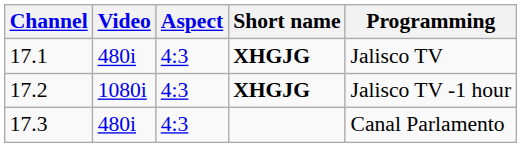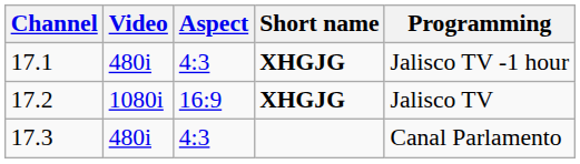 <table class="wikitable sortable">
 <tr>
 <th><a href='#'>Channel</a></th>
 <th><a href='#'>Video</a></th>
 <th><a href='#'>Aspect</a></th>
 <th>Short name</th>
 <th>Programming</th>
 </tr>
 <tr>
 <td>17.1</td>
 <td rowspan=1><a href='#'>480i</a></td>
 <td rowspan=1><a href='#'>4:3</a></td>
 <td><strong>XHGJG</strong></td>
-<td>Jalisco TV</td>
+<td>Jalisco TV -1 hour</td>
 </tr>
 <tr>
 <td>17.2</td>
 <td rowspan=1><a href='#'>1080i</a></td>
-<td rowspan=1><a href='#'>4:3</a></td>
+<td><a href='#'>16:9</a></td>
 <td><strong>XHGJG</strong></td>
-<td>Jalisco TV -1 hour</td>
+<td>Jalisco TV</td>
 </tr>
 <tr>
 <td>17.3</td>
 <td rowspan=1><a href='#'>480i</a></td>
 <td rowspan=1><a href='#'>4:3</a></td>
 <td></td>
 <td>Canal Parlamento</td>
 </tr>
 </table>
